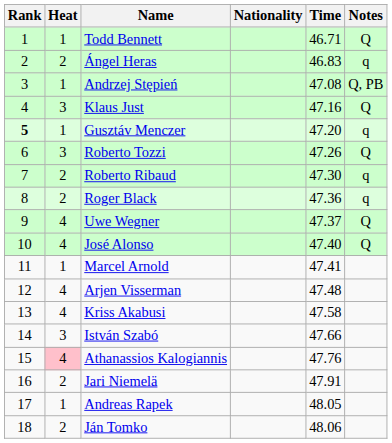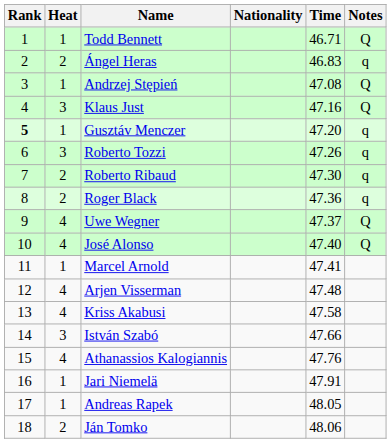 <table class="wikitable sortable" style="text-align:center">
 <tr>
 <th>Rank</th>
 <th>Heat</th>
 <th>Name</th>
 <th>Nationality</th>
 <th>Time</th>
 <th>Notes</th>
 </tr>
 <tr bgcolor=ccffcc>
 <td>1</td>
 <td>1</td>
 <td align="left"><a href='#'>Todd Bennett</a></td>
 <td align=left></td>
 <td>46.71</td>
 <td>Q</td>
 </tr>
 <tr bgcolor=ccffcc>
 <td>2</td>
 <td>2</td>
 <td align="left"><a href='#'>Ángel Heras</a></td>
 <td align=left></td>
 <td>46.83</td>
 <td>q</td>
 </tr>
 <tr bgcolor=ccffcc>
 <td>3</td>
 <td>1</td>
 <td align="left"><a href='#'>Andrzej Stępień</a></td>
 <td align=left></td>
 <td>47.08</td>
-<td>Q, PB</td>
+<td>Q</td>
 </tr>
 <tr bgcolor=ccffcc>
 <td>4</td>
 <td>3</td>
 <td align="left"><a href='#'>Klaus Just</a></td>
 <td align=left></td>
 <td>47.16</td>
 <td>Q</td>
 </tr>
 <tr bgcolor=ddffdd>
 <td><strong>5</strong></td>
 <td>1</td>
 <td align="left"><a href='#'>Gusztáv Menczer</a></td>
 <td align=left></td>
 <td>47.20</td>
 <td>q</td>
 </tr>
 <tr bgcolor=ccffcc>
 <td>6</td>
 <td>3</td>
 <td align="left"><a href='#'>Roberto Tozzi</a></td>
 <td align=left></td>
 <td>47.26</td>
-<td>Q</td>
+<td>q</td>
 </tr>
 <tr bgcolor=ccffcc>
 <td>7</td>
 <td>2</td>
 <td align="left"><a href='#'>Roberto Ribaud</a></td>
 <td align=left></td>
 <td>47.30</td>
 <td>q</td>
 </tr>
 <tr bgcolor=ddffdd>
 <td>8</td>
 <td>2</td>
 <td align="left"><a href='#'>Roger Black</a></td>
 <td align=left></td>
 <td>47.36</td>
 <td>q</td>
 </tr>
 <tr bgcolor=ccffcc>
 <td>9</td>
 <td>4</td>
 <td align="left"><a href='#'>Uwe Wegner</a></td>
 <td align=left></td>
 <td>47.37</td>
 <td>Q</td>
 </tr>
 <tr bgcolor=ccffcc>
 <td>10</td>
 <td>4</td>
 <td align="left"><a href='#'>José Alonso</a></td>
 <td align=left></td>
 <td>47.40</td>
 <td>Q</td>
 </tr>
 <tr>
 <td>11</td>
 <td>1</td>
 <td align="left"><a href='#'>Marcel Arnold</a></td>
 <td align=left></td>
 <td>47.41</td>
 <td></td>
 </tr>
 <tr>
 <td>12</td>
 <td>4</td>
 <td align="left"><a href='#'>Arjen Visserman</a></td>
 <td align=left></td>
 <td>47.48</td>
 <td></td>
 </tr>
 <tr>
 <td>13</td>
 <td>4</td>
 <td align="left"><a href='#'>Kriss Akabusi</a></td>
 <td align=left></td>
 <td>47.58</td>
 <td></td>
 </tr>
 <tr>
 <td>14</td>
 <td>3</td>
 <td align="left"><a href='#'>István Szabó</a></td>
 <td align=left></td>
 <td>47.66</td>
 <td></td>
 </tr>
 <tr>
 <td>15</td>
-<td style="background: pink;">4</td>
+<td>4</td>
 <td align="left"><a href='#'>Athanassios Kalogiannis</a></td>
 <td align=left></td>
 <td>47.76</td>
 <td></td>
 </tr>
 <tr>
 <td>16</td>
-<td>2</td>
+<td>1</td>
 <td align="left"><a href='#'>Jari Niemelä</a></td>
 <td align=left></td>
 <td>47.91</td>
 <td></td>
 </tr>
 <tr>
 <td>17</td>
 <td>1</td>
 <td align="left"><a href='#'>Andreas Rapek</a></td>
 <td align=left></td>
 <td>48.05</td>
 <td></td>
 </tr>
 <tr>
 <td>18</td>
 <td>2</td>
 <td align="left"><a href='#'>Ján Tomko</a></td>
 <td align=left></td>
 <td>48.06</td>
 <td></td>
 </tr>
 </table>
